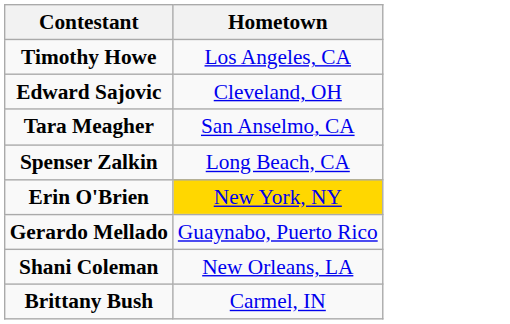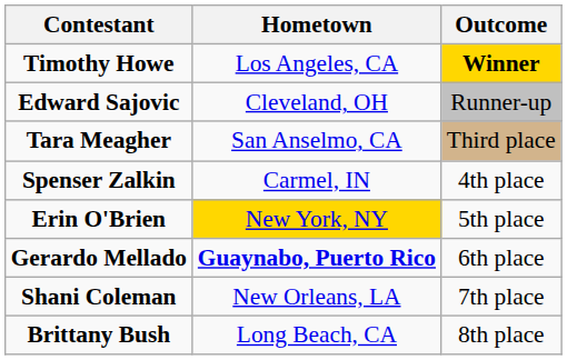 <table class="wikitable" border="2" style="text-align:center;font-size:96%">
 <tr>
 <th>Contestant</th>
 <th>Hometown</th>
+<th>Outcome</th>
 </tr>
 <tr>
 <td><strong>Timothy Howe</strong></td>
 <td><a href='#'>Los Angeles, CA</a></td>
+<td style="background:gold;"><strong>Winner</strong></td>
 </tr>
 <tr>
 <td><strong>Edward Sajovic</strong></td>
 <td><a href='#'>Cleveland, OH</a></td>
+<td style="background:silver;">Runner-up</td>
 </tr>
 <tr>
 <td><strong>Tara Meagher</strong></td>
 <td><a href='#'>San Anselmo, CA</a></td>
+<td style="background:tan;">Third place</td>
 </tr>
 <tr>
 <td><strong>Spenser Zalkin</strong></td>
-<td><a href='#'>Long Beach, CA</a></td>
+<td><a href='#'>Carmel, IN</a></td>
+<td>4th place</td>
 </tr>
 <tr>
 <td><strong>Erin O'Brien</strong></td>
 <td style="background: gold;"><a href='#'>New York, NY</a></td>
+<td>5th place</td>
 </tr>
 <tr>
 <td><strong>Gerardo Mellado</strong></td>
-<td><a href='#'>Guaynabo, Puerto Rico</a></td>
+<td><strong><a href='#'>Guaynabo, Puerto Rico</a></strong></td>
+<td>6th place</td>
 </tr>
 <tr>
 <td><strong>Shani Coleman</strong></td>
 <td><a href='#'>New Orleans, LA</a></td>
+<td>7th place</td>
 </tr>
 <tr>
 <td><strong>Brittany Bush</strong></td>
-<td><a href='#'>Carmel, IN</a></td>
+<td><a href='#'>Long Beach, CA</a></td>
+<td>8th place</td>
 </tr>
 </table>
